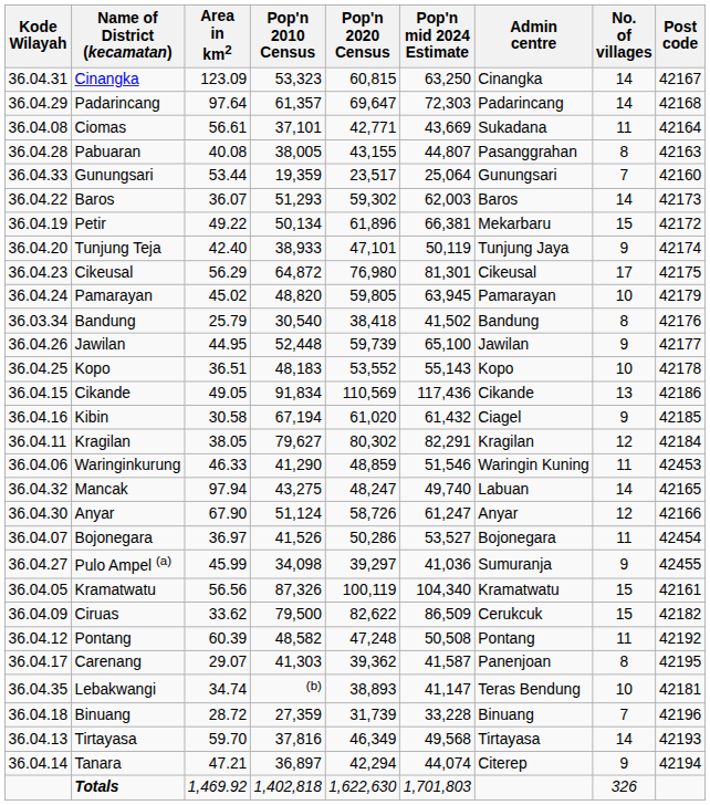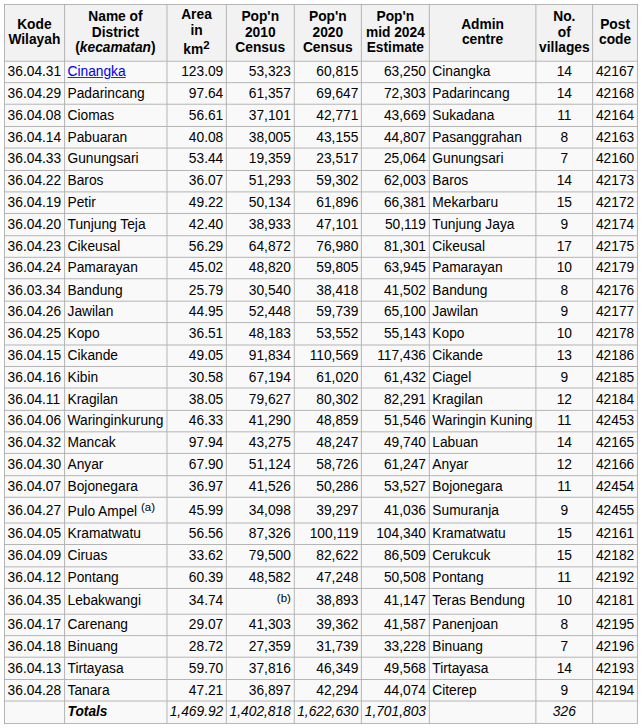 <table class="wikitable">
 <tr>
 <th>Kode <br>Wilayah</th>
 <th>Name of<br>District<br>(<em>kecamatan</em>)</th>
 <th>Area <br> in <br> km<sup>2</sup></th>
 <th>Pop'n <br>2010<br>Census</th>
 <th>Pop'n <br>2020<br>Census</th>
 <th>Pop'n <br>mid 2024<br>Estimate</th>
 <th>Admin<br>centre</th>
 <th>No.<br>of<br>villages</th>
 <th>Post <br> code</th>
 </tr>
 <tr>
 <td>36.04.31</td>
 <td><a href='#'>Cinangka</a></td>
 <td align="right">123.09</td>
 <td align="right">53,323</td>
 <td align="right">60,815</td>
 <td align="right">63,250</td>
 <td>Cinangka</td>
 <td align="center">14</td>
 <td>42167</td>
 </tr>
 <tr>
 <td>36.04.29</td>
 <td>Padarincang </td>
 <td align="right">97.64</td>
 <td align="right">61,357</td>
 <td align="right">69,647</td>
 <td align="right">72,303</td>
 <td>Padarincang</td>
 <td align="center">14</td>
 <td>42168</td>
 </tr>
 <tr>
 <td>36.04.08</td>
 <td>Ciomas </td>
 <td align="right">56.61</td>
 <td align="right">37,101</td>
 <td align="right">42,771</td>
 <td align="right">43,669</td>
 <td>Sukadana</td>
 <td align="center">11</td>
 <td>42164</td>
 </tr>
 <tr>
-<td>36.04.28</td>
+<td>36.04.14</td>
 <td>Pabuaran </td>
 <td align="right">40.08</td>
 <td align="right">38,005</td>
 <td align="right">43,155</td>
 <td align="right">44,807</td>
 <td>Pasanggrahan</td>
 <td align="center">8</td>
 <td>42163</td>
 </tr>
 <tr>
 <td>36.04.33</td>
 <td>Gunungsari </td>
 <td align="right">53.44</td>
 <td align="right">19,359</td>
 <td align="right">23,517</td>
 <td align="right">25,064</td>
 <td>Gunungsari</td>
 <td align="center">7</td>
 <td>42160</td>
 </tr>
 <tr>
 <td>36.04.22</td>
 <td>Baros </td>
 <td align="right">36.07</td>
 <td align="right">51,293</td>
 <td align="right">59,302</td>
 <td align="right">62,003</td>
 <td>Baros</td>
 <td align="center">14</td>
 <td>42173</td>
 </tr>
 <tr>
 <td>36.04.19</td>
 <td>Petir </td>
 <td align="right">49.22</td>
 <td align="right">50,134</td>
 <td align="right">61,896</td>
 <td align="right">66,381</td>
 <td>Mekarbaru</td>
 <td align="center">15</td>
 <td>42172</td>
 </tr>
 <tr>
 <td>36.04.20</td>
 <td>Tunjung Teja </td>
 <td align="right">42.40</td>
 <td align="right">38,933</td>
 <td align="right">47,101</td>
 <td align="right">50,119</td>
 <td>Tunjung Jaya</td>
 <td align="center">9</td>
 <td>42174</td>
 </tr>
 <tr>
 <td>36.04.23</td>
 <td>Cikeusal </td>
 <td align="right">56.29</td>
 <td align="right">64,872</td>
 <td align="right">76,980</td>
 <td align="right">81,301</td>
 <td>Cikeusal</td>
 <td align="center">17</td>
 <td>42175</td>
 </tr>
 <tr>
 <td>36.04.24</td>
 <td>Pamarayan </td>
 <td align="right">45.02</td>
 <td align="right">48,820</td>
 <td align="right">59,805</td>
 <td align="right">63,945</td>
 <td>Pamarayan</td>
 <td align="center">10</td>
 <td>42179</td>
 </tr>
 <tr>
 <td>36.03.34</td>
 <td>Bandung </td>
 <td align="right">25.79</td>
 <td align="right">30,540</td>
 <td align="right">38,418</td>
 <td align="right">41,502</td>
 <td>Bandung</td>
 <td align="center">8</td>
 <td>42176</td>
 </tr>
 <tr>
 <td>36.04.26</td>
 <td>Jawilan </td>
 <td align="right">44.95</td>
 <td align="right">52,448</td>
 <td align="right">59,739</td>
 <td align="right">65,100</td>
 <td>Jawilan</td>
 <td align="center">9</td>
 <td>42177</td>
 </tr>
 <tr>
 <td>36.04.25</td>
 <td>Kopo </td>
 <td align="right">36.51</td>
 <td align="right">48,183</td>
 <td align="right">53,552</td>
 <td align="right">55,143</td>
 <td>Kopo</td>
 <td align="center">10</td>
 <td>42178</td>
 </tr>
 <tr>
 <td>36.04.15</td>
 <td>Cikande </td>
 <td align="right">49.05</td>
 <td align="right">91,834</td>
 <td align="right">110,569</td>
 <td align="right">117,436</td>
 <td>Cikande</td>
 <td align="center">13</td>
 <td>42186</td>
 </tr>
 <tr>
 <td>36.04.16</td>
 <td>Kibin </td>
 <td align="right">30.58</td>
 <td align="right">67,194</td>
 <td align="right">61,020</td>
 <td align="right">61,432</td>
 <td>Ciagel</td>
 <td align="center">9</td>
 <td>42185</td>
 </tr>
 <tr>
 <td>36.04.11</td>
 <td>Kragilan </td>
 <td align="right">38.05</td>
 <td align="right">79,627</td>
 <td align="right">80,302</td>
 <td align="right">82,291</td>
 <td>Kragilan</td>
 <td align="center">12</td>
 <td>42184</td>
 </tr>
 <tr>
 <td>36.04.06</td>
 <td>Waringinkurung </td>
 <td align="right">46.33</td>
 <td align="right">41,290</td>
 <td align="right">48,859</td>
 <td align="right">51,546</td>
 <td>Waringin Kuning</td>
 <td align="center">11</td>
 <td>42453</td>
 </tr>
 <tr>
 <td>36.04.32</td>
 <td>Mancak </td>
 <td align="right">97.94</td>
 <td align="right">43,275</td>
 <td align="right">48,247</td>
 <td align="right">49,740</td>
 <td>Labuan</td>
 <td align="center">14</td>
 <td>42165</td>
 </tr>
 <tr>
 <td>36.04.30</td>
 <td>Anyar </td>
 <td align="right">67.90</td>
 <td align="right">51,124</td>
 <td align="right">58,726</td>
 <td align="right">61,247</td>
 <td>Anyar</td>
 <td align="center">12</td>
 <td>42166</td>
 </tr>
 <tr>
 <td>36.04.07</td>
 <td>Bojonegara </td>
 <td align="right">36.97</td>
 <td align="right">41,526</td>
 <td align="right">50,286</td>
 <td align="right">53,527</td>
 <td>Bojonegara</td>
 <td align="center">11</td>
 <td>42454</td>
 </tr>
 <tr>
 <td>36.04.27</td>
 <td>Pulo Ampel <sup>(a)</sup> </td>
 <td align="right">45.99</td>
 <td align="right">34,098</td>
 <td align="right">39,297</td>
 <td align="right">41,036</td>
 <td>Sumuranja</td>
 <td align="center">9</td>
 <td>42455</td>
 </tr>
 <tr>
 <td>36.04.05</td>
 <td>Kramatwatu </td>
 <td align="right">56.56</td>
 <td align="right">87,326</td>
 <td align="right">100,119</td>
 <td align="right">104,340</td>
 <td>Kramatwatu</td>
 <td align="center">15</td>
 <td>42161</td>
 </tr>
 <tr>
 <td>36.04.09</td>
 <td>Ciruas </td>
 <td align="right">33.62</td>
 <td align="right">79,500</td>
 <td align="right">82,622</td>
 <td align="right">86,509</td>
 <td>Cerukcuk</td>
 <td align="center">15</td>
 <td>42182</td>
 </tr>
 <tr>
 <td>36.04.12</td>
 <td>Pontang </td>
 <td align="right">60.39</td>
 <td align="right">48,582</td>
 <td align="right">47,248</td>
 <td align="right">50,508</td>
 <td>Pontang</td>
 <td align="center">11</td>
 <td>42192</td>
 </tr>
 <tr>
+<td>36.04.35</td>
+<td>Lebakwangi </td>
+<td align="right">34.74</td>
+<td align="right"><sup>(b)</sup></td>
+<td align="right">38,893</td>
+<td align="right">41,147</td>
+<td>Teras Bendung</td>
+<td align="center">10</td>
+<td>42181</td>
+</tr>
+<tr>
 <td>36.04.17</td>
 <td>Carenang </td>
 <td align="right">29.07</td>
 <td align="right">41,303</td>
 <td align="right">39,362</td>
 <td align="right">41,587</td>
 <td>Panenjoan</td>
 <td align="center">8</td>
 <td>42195</td>
-</tr>
-<tr>
-<td>36.04.35</td>
-<td>Lebakwangi </td>
-<td align="right">34.74</td>
-<td align="right"><sup>(b)</sup></td>
-<td align="right">38,893</td>
-<td align="right">41,147</td>
-<td>Teras Bendung</td>
-<td align="center">10</td>
-<td>42181</td>
 </tr>
 <tr>
 <td>36.04.18</td>
 <td>Binuang </td>
 <td align="right">28.72</td>
 <td align="right">27,359</td>
 <td align="right">31,739</td>
 <td align="right">33,228</td>
 <td>Binuang</td>
 <td align="center">7</td>
 <td>42196</td>
 </tr>
 <tr>
 <td>36.04.13</td>
 <td>Tirtayasa </td>
 <td align="right">59.70</td>
 <td align="right">37,816</td>
 <td align="right">46,349</td>
 <td align="right">49,568</td>
 <td>Tirtayasa</td>
 <td align="center">14</td>
 <td>42193</td>
 </tr>
 <tr>
-<td>36.04.14</td>
+<td>36.04.28</td>
 <td>Tanara </td>
 <td align="right">47.21</td>
 <td align="right">36,897</td>
 <td align="right">42,294</td>
 <td align="right">44,074</td>
 <td>Citerep</td>
 <td align="center">9</td>
 <td>42194</td>
 </tr>
 <tr>
 <td></td>
 <td><strong><em>Totals</em></strong></td>
 <td align="right"><em>1,469.92</em></td>
 <td align="right"><em>1,402,818</em></td>
 <td align="right"><em>1,622,630</em></td>
 <td align="right"><em>1,701,803</em></td>
 <td></td>
 <td align="center"><em>326</em></td>
 <td></td>
 </tr>
 </table>
